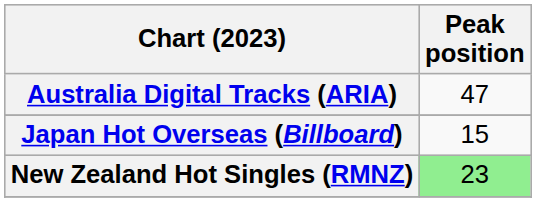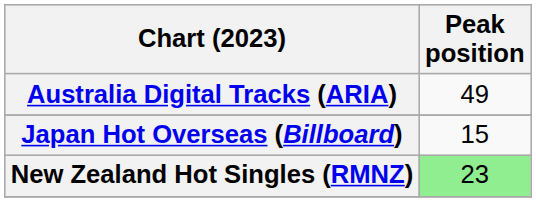 <table class="wikitable sortable plainrowheaders" style="text-align:center">
 <tr>
 <th scope="col">Chart (2023)</th>
 <th scope="col">Peak<br>position</th>
 </tr>
 <tr>
 <th scope="row"><a href='#'>Australia Digital Tracks</a> (<a href='#'>ARIA</a>)</th>
-<td>47</td>
+<td>49</td>
 </tr>
 <tr>
 </tr>
 <tr>
 </tr>
 <tr>
 <th scope="row"><a href='#'>Japan Hot Overseas</a> (<em><a href='#'>Billboard</a></em>)</th>
 <td>15</td>
 </tr>
 <tr>
 <th scope="row">New Zealand Hot Singles (<a href='#'>RMNZ</a>)</th>
 <td style="background: lightgreen;">23</td>
 </tr>
 <tr>
 </tr>
 <tr>
 </tr>
 <tr>
 </tr>
 <tr>
 </tr>
 <tr>
 </tr>
 <tr>
 </tr>
 </table>
